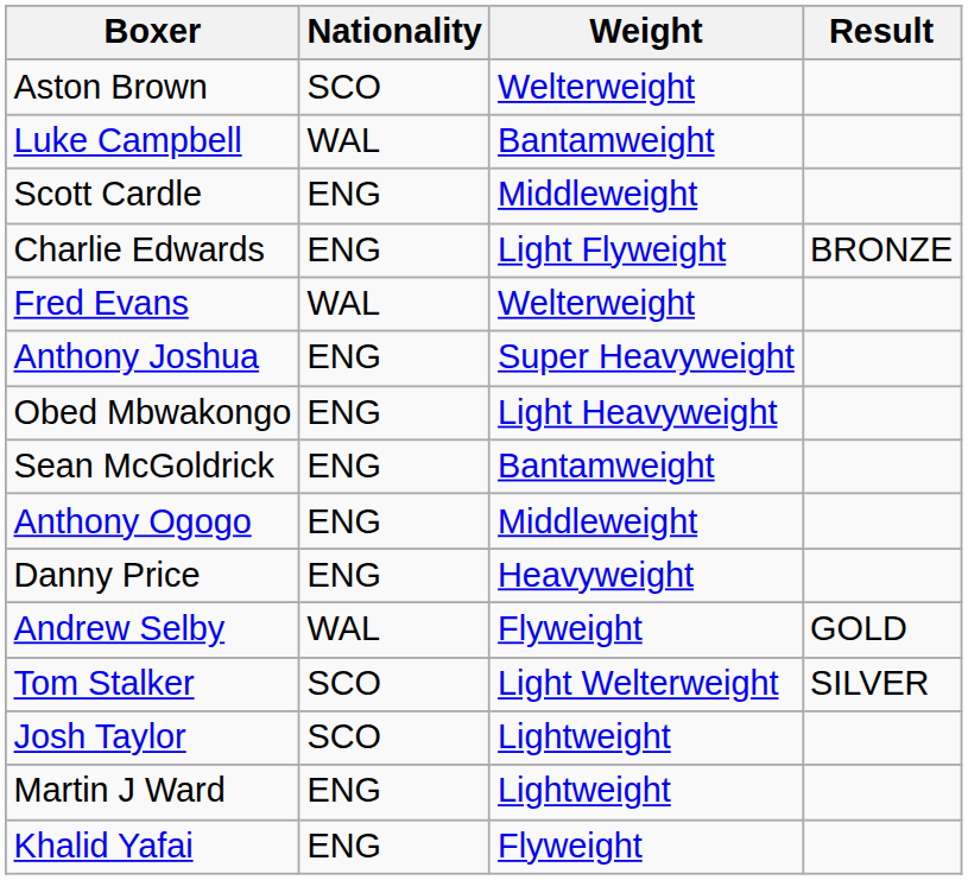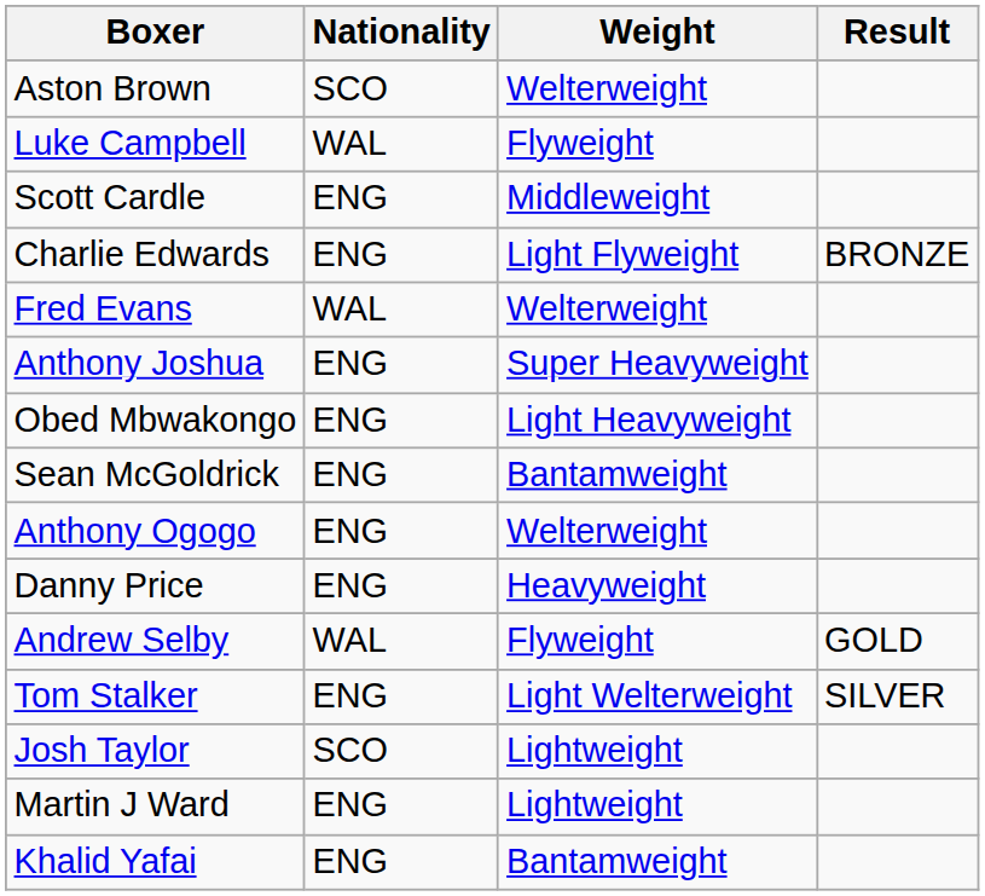 <table class="wikitable">
 <tr>
 <th>Boxer</th>
 <th>Nationality</th>
 <th>Weight</th>
 <th>Result</th>
 </tr>
 <tr>
 <td>Aston Brown</td>
 <td> SCO</td>
 <td><a href='#'>Welterweight</a></td>
 <td></td>
 </tr>
 <tr>
 <td><a href='#'>Luke Campbell</a></td>
 <td> WAL</td>
-<td><a href='#'>Bantamweight</a></td>
+<td><a href='#'>Flyweight</a></td>
 <td></td>
 </tr>
 <tr>
 <td>Scott Cardle</td>
 <td> ENG</td>
 <td><a href='#'>Middleweight</a></td>
 <td></td>
 </tr>
 <tr>
 <td>Charlie Edwards</td>
 <td> ENG</td>
 <td><a href='#'>Light Flyweight</a></td>
 <td>BRONZE</td>
 </tr>
 <tr>
 <td><a href='#'>Fred Evans</a></td>
 <td> WAL</td>
 <td><a href='#'>Welterweight</a></td>
 <td></td>
 </tr>
 <tr>
 <td><a href='#'>Anthony Joshua</a></td>
 <td> ENG</td>
 <td><a href='#'>Super Heavyweight</a></td>
 <td></td>
 </tr>
 <tr>
 <td>Obed Mbwakongo</td>
 <td> ENG</td>
 <td><a href='#'>Light Heavyweight</a></td>
 <td></td>
 </tr>
 <tr>
 <td>Sean McGoldrick</td>
 <td> ENG</td>
 <td><a href='#'>Bantamweight</a></td>
 <td></td>
 </tr>
 <tr>
 <td><a href='#'>Anthony Ogogo</a></td>
 <td> ENG</td>
-<td><a href='#'>Middleweight</a></td>
+<td><a href='#'>Welterweight</a></td>
 <td></td>
 </tr>
 <tr>
 <td>Danny Price</td>
 <td> ENG</td>
 <td><a href='#'>Heavyweight</a></td>
 <td></td>
 </tr>
 <tr>
 <td><a href='#'>Andrew Selby</a></td>
 <td> WAL</td>
 <td><a href='#'>Flyweight</a></td>
 <td>GOLD</td>
 </tr>
 <tr>
 <td><a href='#'>Tom Stalker</a></td>
-<td> SCO</td>
+<td> ENG</td>
 <td><a href='#'>Light Welterweight</a></td>
 <td>SILVER</td>
 </tr>
 <tr>
 <td><a href='#'>Josh Taylor</a></td>
 <td> SCO</td>
 <td><a href='#'>Lightweight</a></td>
 <td></td>
 </tr>
 <tr>
 <td>Martin J Ward</td>
 <td> ENG</td>
 <td><a href='#'>Lightweight</a></td>
 <td></td>
 </tr>
 <tr>
 <td><a href='#'>Khalid Yafai</a></td>
 <td> ENG</td>
-<td><a href='#'>Flyweight</a></td>
+<td><a href='#'>Bantamweight</a></td>
 <td></td>
 </tr>
 </table>
